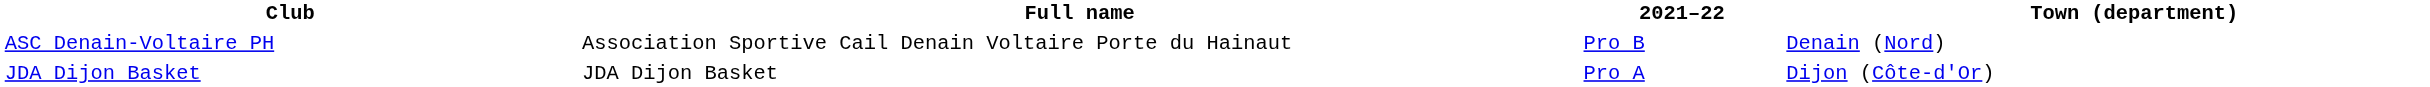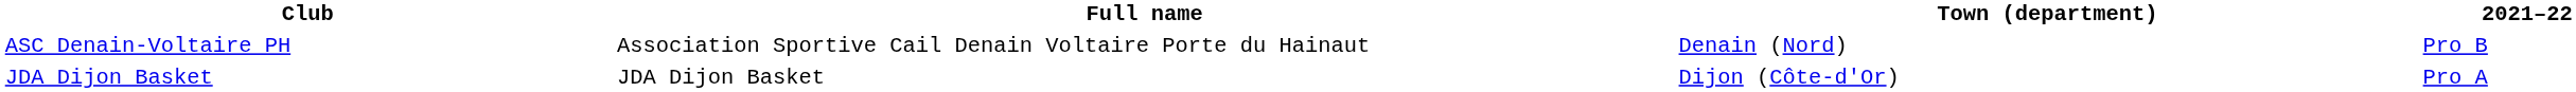 <table width="100%">
 <tr>
 <th width="23%">Club</th>
 <th width="40%">Full name</th>
+<th width="28%">Town (department)</th>
 <th width="8%">2021–22</th>
-<th width="28%">Town (department)</th>
 </tr>
 <tr>
 <td><a href='#'>ASC Denain-Voltaire PH</a></td>
 <td>Association Sportive Cail Denain Voltaire Porte du Hainaut</td>
+<td><a href='#'>Denain</a> (<a href='#'>Nord</a>)</td>
 <td><a href='#'>Pro B</a></td>
-<td><a href='#'>Denain</a> (<a href='#'>Nord</a>)</td>
 </tr>
 <tr>
 <td><a href='#'>JDA Dijon Basket</a></td>
 <td>JDA Dijon Basket</td>
+<td><a href='#'>Dijon</a> (<a href='#'>Côte-d'Or</a>)</td>
 <td><a href='#'>Pro A</a></td>
-<td><a href='#'>Dijon</a> (<a href='#'>Côte-d'Or</a>)</td>
 </tr>
 </table>
